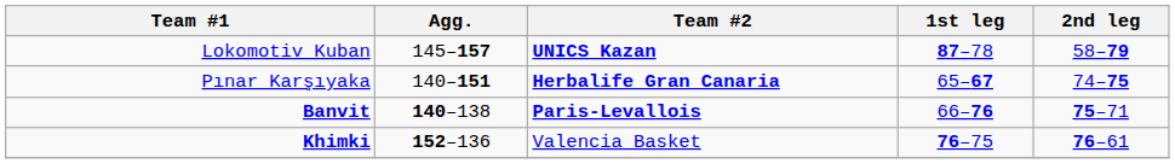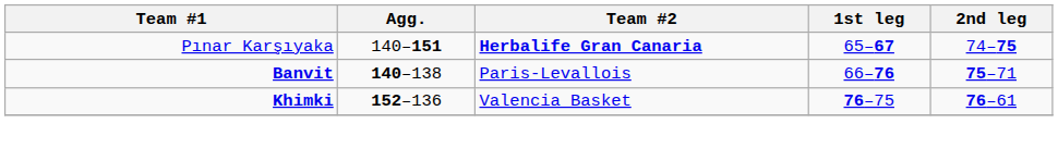 <table class=wikitable style="text-align:center">
 <tr>
 <th width=250>Team #1</th>
 <th width=100>Agg.</th>
 <th width=250>Team #2</th>
 <th width=88>1st leg</th>
 <th width=88>2nd leg</th>
-</tr>
-<tr>
-<td align=right><a href='#'>Lokomotiv Kuban</a> </td>
-<td>145–<strong>157</strong></td>
-<td align=left> <strong><a href='#'>UNICS Kazan</a></strong></td>
-<td><a href='#'><strong>87</strong>–78</a></td>
-<td><a href='#'>58–<strong>79</strong></a></td>
 </tr>
 <tr>
 <td align=right><a href='#'>Pınar Karşıyaka</a> </td>
 <td>140–<strong>151</strong></td>
 <td align=left> <strong><a href='#'>Herbalife Gran Canaria</a></strong></td>
 <td><a href='#'>65–<strong>67</strong></a></td>
 <td><a href='#'>74–<strong>75</strong></a></td>
 </tr>
 <tr>
 <td align=right><strong><a href='#'>Banvit</a></strong> </td>
 <td><strong>140</strong>–138</td>
-<td align=left><strong> <a href='#'>Paris-Levallois</a></strong></td>
+<td align=left> <a href='#'>Paris-Levallois</a></td>
 <td><a href='#'>66–<strong>76</strong></a></td>
 <td><a href='#'><strong>75</strong>–71</a></td>
 </tr>
 <tr>
 <td align=right><strong><a href='#'>Khimki</a></strong> </td>
 <td><strong>152</strong>–136</td>
 <td align=left> <a href='#'>Valencia Basket</a></td>
 <td><a href='#'><strong>76</strong>–75</a></td>
 <td><a href='#'><strong>76</strong>–61</a></td>
 </tr>
 <tr>
 </tr>
 </table>
